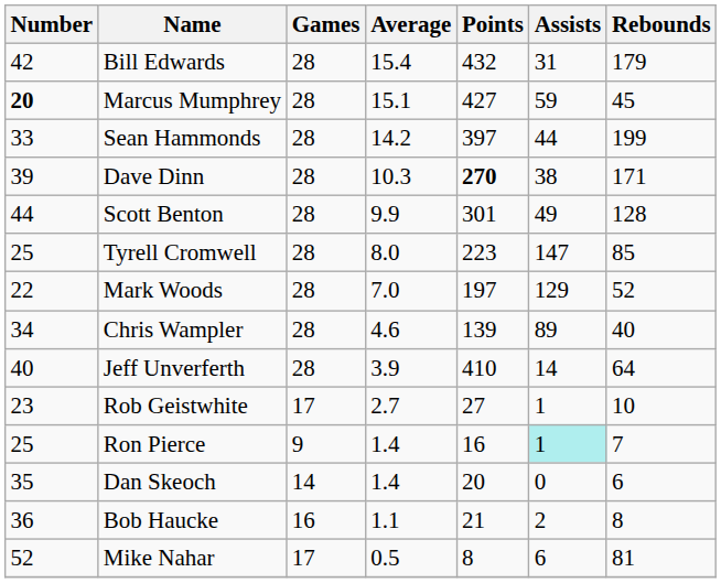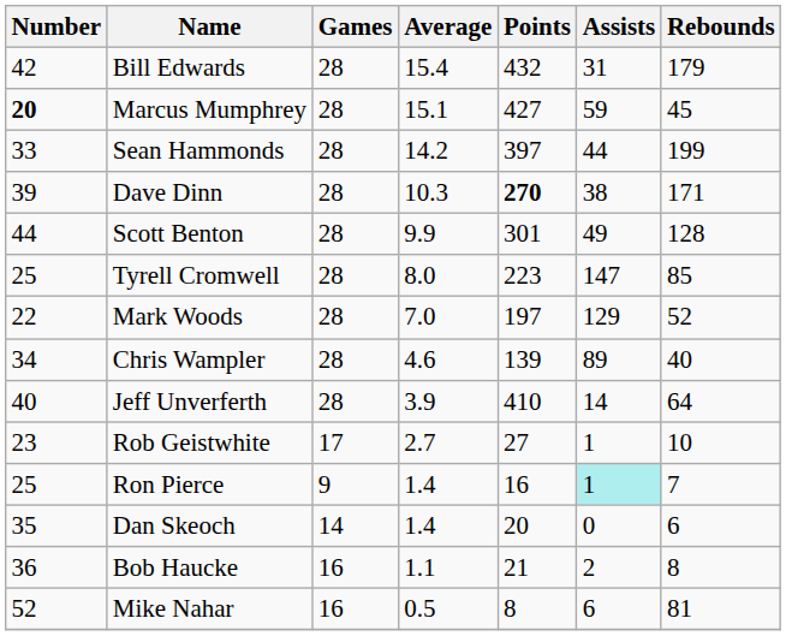 <table class="wikitable" style="font-size: 95%;">
 <tr>
 <th>Number</th>
 <th>Name</th>
 <th>Games</th>
 <th>Average</th>
 <th>Points</th>
 <th>Assists</th>
 <th>Rebounds</th>
 </tr>
 <tr>
 <td>42</td>
 <td>Bill Edwards</td>
 <td>28</td>
 <td>15.4</td>
 <td>432</td>
 <td>31</td>
 <td>179</td>
 </tr>
 <tr>
 <td><strong>20</strong></td>
 <td>Marcus Mumphrey</td>
 <td>28</td>
 <td>15.1</td>
 <td>427</td>
 <td>59</td>
 <td>45</td>
 </tr>
 <tr>
 <td>33</td>
 <td>Sean Hammonds</td>
 <td>28</td>
 <td>14.2</td>
 <td>397</td>
 <td>44</td>
 <td>199</td>
 </tr>
 <tr>
 <td>39</td>
 <td>Dave Dinn</td>
 <td>28</td>
 <td>10.3</td>
 <td><strong>270</strong></td>
 <td>38</td>
 <td>171</td>
 </tr>
 <tr>
 <td>44</td>
 <td>Scott Benton</td>
 <td>28</td>
 <td>9.9</td>
 <td>301</td>
 <td>49</td>
 <td>128</td>
 </tr>
 <tr>
 <td>25</td>
 <td>Tyrell Cromwell</td>
 <td>28</td>
 <td>8.0</td>
 <td>223</td>
 <td>147</td>
 <td>85</td>
 </tr>
 <tr>
 <td>22</td>
 <td>Mark Woods</td>
 <td>28</td>
 <td>7.0</td>
 <td>197</td>
 <td>129</td>
 <td>52</td>
 </tr>
 <tr>
 <td>34</td>
 <td>Chris Wampler</td>
 <td>28</td>
 <td>4.6</td>
 <td>139</td>
 <td>89</td>
 <td>40</td>
 </tr>
 <tr>
 <td>40</td>
 <td>Jeff Unverferth</td>
 <td>28</td>
 <td>3.9</td>
 <td>410</td>
 <td>14</td>
 <td>64</td>
 </tr>
 <tr>
 <td>23</td>
 <td>Rob Geistwhite</td>
 <td>17</td>
 <td>2.7</td>
 <td>27</td>
 <td>1</td>
 <td>10</td>
 </tr>
 <tr>
 <td>25</td>
 <td>Ron Pierce</td>
 <td>9</td>
 <td>1.4</td>
 <td>16</td>
 <td style="background: paleturquoise;">1</td>
 <td>7</td>
 </tr>
 <tr>
 <td>35</td>
 <td>Dan Skeoch</td>
 <td>14</td>
 <td>1.4</td>
 <td>20</td>
 <td>0</td>
 <td>6</td>
 </tr>
 <tr>
 <td>36</td>
 <td>Bob Haucke</td>
 <td>16</td>
 <td>1.1</td>
 <td>21</td>
 <td>2</td>
 <td>8</td>
 </tr>
 <tr>
 <td>52</td>
 <td>Mike Nahar</td>
-<td>17</td>
+<td>16</td>
 <td>0.5</td>
 <td>8</td>
 <td>6</td>
 <td>81</td>
 </tr>
 <tr>
 </tr>
 </table>
